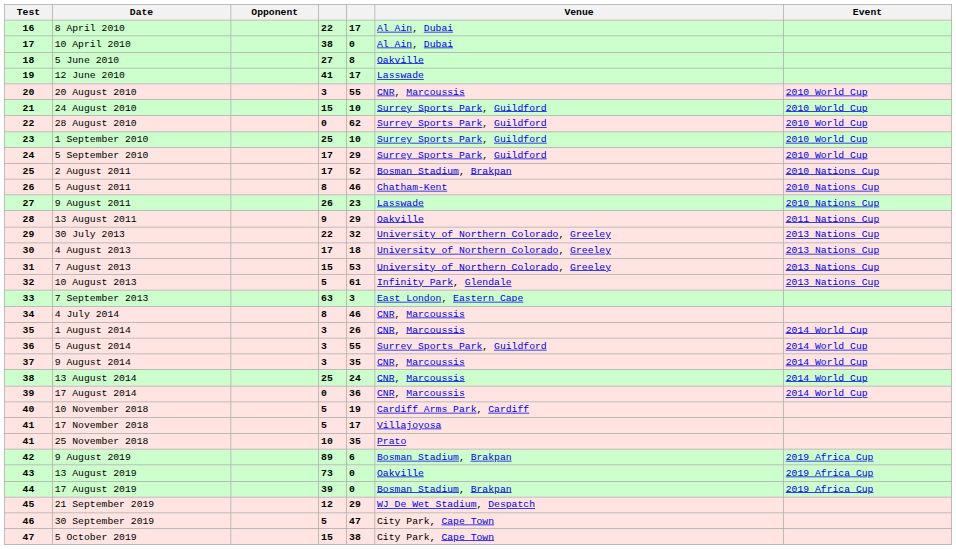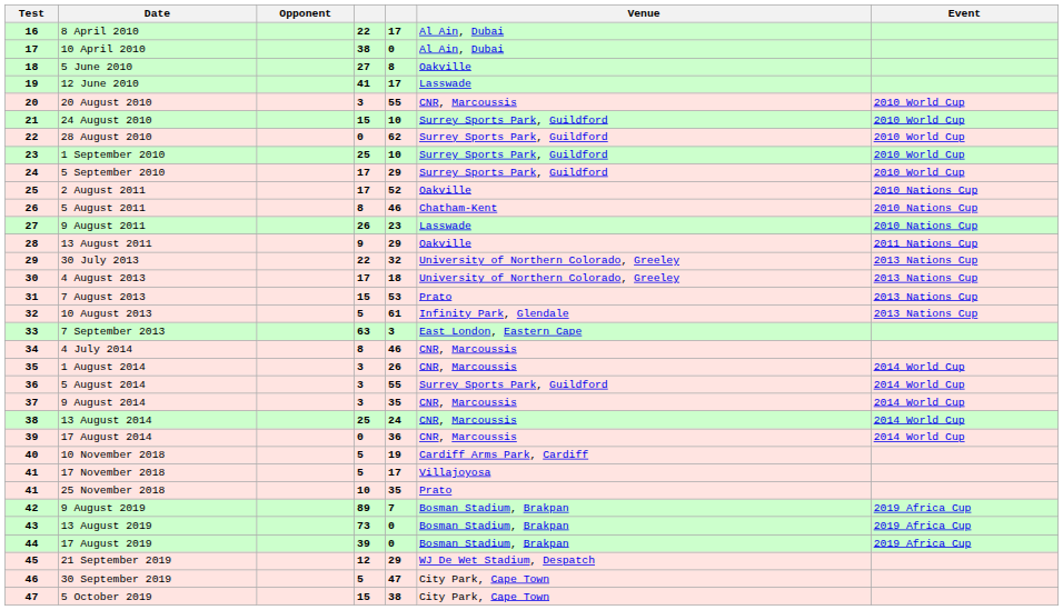 <table class="wikitable sortable" style="width:100%">
 <tr>
 <th>Test</th>
 <th>Date</th>
 <th>Opponent</th>
 <th></th>
 <th></th>
 <th>Venue</th>
 <th>Event</th>
 </tr>
 <tr bgcolor="CCFFCC">
 <td align="center"><strong>16</strong></td>
 <td>8 April 2010</td>
 <td></td>
 <td><strong>22</strong></td>
 <td><strong>17</strong></td>
 <td><a href='#'>Al Ain</a>, <a href='#'>Dubai</a></td>
 <td></td>
 </tr>
 <tr bgcolor="CCFFCC">
 <td align="center"><strong>17</strong></td>
 <td>10 April 2010</td>
 <td></td>
 <td><strong>38</strong></td>
 <td><strong>0</strong></td>
 <td><a href='#'>Al Ain</a>, <a href='#'>Dubai</a></td>
 <td></td>
 </tr>
 <tr bgcolor="CCFFCC">
 <td align="center"><strong>18</strong></td>
 <td>5 June 2010</td>
 <td></td>
 <td><strong>27</strong></td>
 <td><strong>8</strong></td>
 <td><a href='#'>Oakville</a></td>
 <td></td>
 </tr>
 <tr bgcolor="CCFFCC">
 <td align="center"><strong>19</strong></td>
 <td>12 June 2010</td>
 <td></td>
 <td><strong>41</strong></td>
 <td><strong>17</strong></td>
 <td><a href='#'>Lasswade</a></td>
 <td></td>
 </tr>
 <tr bgcolor="FFE4E1">
 <td align="center"><strong>20</strong></td>
 <td>20 August 2010</td>
 <td></td>
 <td><strong>3</strong></td>
 <td><strong>55</strong></td>
 <td><a href='#'>CNR</a>, <a href='#'>Marcoussis</a></td>
 <td><a href='#'>2010 World Cup</a></td>
 </tr>
 <tr bgcolor="CCFFCC">
 <td align="center"><strong>21</strong></td>
 <td>24 August 2010</td>
 <td></td>
 <td><strong>15</strong></td>
 <td><strong>10</strong></td>
 <td><a href='#'>Surrey Sports Park</a>, <a href='#'>Guildford</a></td>
 <td><a href='#'>2010 World Cup</a></td>
 </tr>
 <tr bgcolor="FFE4E1">
 <td align="center"><strong>22</strong></td>
 <td>28 August 2010</td>
 <td></td>
 <td><strong>0</strong></td>
 <td><strong>62</strong></td>
 <td><a href='#'>Surrey Sports Park</a>, <a href='#'>Guildford</a></td>
 <td><a href='#'>2010 World Cup</a></td>
 </tr>
 <tr bgcolor="CCFFCC">
 <td align="center"><strong>23</strong></td>
 <td>1 September 2010</td>
 <td></td>
 <td><strong>25</strong></td>
 <td><strong>10</strong></td>
 <td><a href='#'>Surrey Sports Park</a>, <a href='#'>Guildford</a></td>
 <td><a href='#'>2010 World Cup</a></td>
 </tr>
 <tr bgcolor="FFE4E1">
 <td align="center"><strong>24</strong></td>
 <td>5 September 2010</td>
 <td></td>
 <td><strong>17</strong></td>
 <td><strong>29</strong></td>
 <td><a href='#'>Surrey Sports Park</a>, <a href='#'>Guildford</a></td>
 <td><a href='#'>2010 World Cup</a></td>
 </tr>
 <tr bgcolor="FFE4E1">
 <td align="center"><strong>25</strong></td>
 <td>2 August 2011</td>
 <td></td>
 <td><strong>17</strong></td>
 <td><strong>52</strong></td>
-<td><a href='#'>Bosman Stadium</a>, <a href='#'>Brakpan</a></td>
+<td><a href='#'>Oakville</a></td>
 <td><a href='#'>2010 Nations Cup</a></td>
 </tr>
 <tr bgcolor="FFE4E1">
 <td align="center"><strong>26</strong></td>
 <td>5 August 2011</td>
 <td></td>
 <td><strong>8</strong></td>
 <td><strong>46</strong></td>
 <td><a href='#'>Chatham-Kent</a></td>
 <td><a href='#'>2010 Nations Cup</a></td>
 </tr>
 <tr bgcolor="CCFFCC">
 <td align="center"><strong>27</strong></td>
 <td>9 August 2011</td>
 <td></td>
 <td><strong>26</strong></td>
 <td><strong>23</strong></td>
 <td><a href='#'>Lasswade</a></td>
 <td><a href='#'>2010 Nations Cup</a></td>
 </tr>
 <tr bgcolor="FFE4E1">
 <td align="center"><strong>28</strong></td>
 <td>13 August 2011</td>
 <td></td>
 <td><strong>9</strong></td>
 <td><strong>29</strong></td>
 <td><a href='#'>Oakville</a></td>
 <td><a href='#'>2011 Nations Cup</a></td>
 </tr>
 <tr bgcolor="FFE4E1">
 <td align="center"><strong>29</strong></td>
 <td>30 July 2013</td>
 <td></td>
 <td><strong>22</strong></td>
 <td><strong>32</strong></td>
 <td><a href='#'>University of Northern Colorado</a>, <a href='#'>Greeley</a></td>
 <td><a href='#'>2013 Nations Cup</a></td>
 </tr>
 <tr bgcolor="FFE4E1">
 <td align="center"><strong>30</strong></td>
 <td>4 August 2013</td>
 <td></td>
 <td><strong>17</strong></td>
 <td><strong>18</strong></td>
 <td><a href='#'>University of Northern Colorado</a>, <a href='#'>Greeley</a></td>
 <td><a href='#'>2013 Nations Cup</a></td>
 </tr>
 <tr bgcolor="FFE4E1">
 <td align="center"><strong>31</strong></td>
 <td>7 August 2013</td>
 <td></td>
 <td><strong>15</strong></td>
 <td><strong>53</strong></td>
-<td><a href='#'>University of Northern Colorado</a>, <a href='#'>Greeley</a></td>
+<td><a href='#'>Prato</a></td>
 <td><a href='#'>2013 Nations Cup</a></td>
 </tr>
 <tr bgcolor="FFE4E1">
 <td align="center"><strong>32</strong></td>
 <td>10 August 2013</td>
 <td></td>
 <td><strong>5</strong></td>
 <td><strong>61</strong></td>
 <td><a href='#'>Infinity Park</a>, <a href='#'>Glendale</a></td>
 <td><a href='#'>2013 Nations Cup</a></td>
 </tr>
 <tr bgcolor="CCFFCC">
 <td align="center"><strong>33</strong></td>
 <td>7 September 2013</td>
 <td></td>
 <td><strong>63</strong></td>
 <td><strong>3</strong></td>
 <td><a href='#'>East London</a>, <a href='#'>Eastern Cape</a></td>
 <td></td>
 </tr>
 <tr bgcolor="FFE4E1">
 <td align="center"><strong>34</strong></td>
 <td>4 July 2014</td>
 <td></td>
 <td><strong>8</strong></td>
 <td><strong>46</strong></td>
 <td><a href='#'>CNR</a>, <a href='#'>Marcoussis</a></td>
 <td></td>
 </tr>
 <tr bgcolor="FFE4E1">
 <td align="center"><strong>35</strong></td>
 <td>1 August 2014</td>
 <td></td>
 <td><strong>3</strong></td>
 <td><strong>26</strong></td>
 <td><a href='#'>CNR</a>, <a href='#'>Marcoussis</a></td>
 <td><a href='#'>2014 World Cup</a></td>
 </tr>
 <tr bgcolor="FFE4E1">
 <td align="center"><strong>36</strong></td>
 <td>5 August 2014</td>
 <td></td>
 <td><strong>3</strong></td>
 <td><strong>55</strong></td>
 <td><a href='#'>Surrey Sports Park</a>, <a href='#'>Guildford</a></td>
 <td><a href='#'>2014 World Cup</a></td>
 </tr>
 <tr bgcolor="FFE4E1">
 <td align="center"><strong>37</strong></td>
 <td>9 August 2014</td>
 <td></td>
 <td><strong>3</strong></td>
 <td><strong>35</strong></td>
 <td><a href='#'>CNR</a>, <a href='#'>Marcoussis</a></td>
 <td><a href='#'>2014 World Cup</a></td>
 </tr>
 <tr bgcolor="CCFFCC">
 <td align="center"><strong>38</strong></td>
 <td>13 August 2014</td>
 <td></td>
 <td><strong>25</strong></td>
 <td><strong>24</strong></td>
 <td><a href='#'>CNR</a>, <a href='#'>Marcoussis</a></td>
 <td><a href='#'>2014 World Cup</a></td>
 </tr>
 <tr bgcolor="FFE4E1">
 <td align="center"><strong>39</strong></td>
 <td>17 August 2014</td>
 <td></td>
 <td><strong>0</strong></td>
 <td><strong>36</strong></td>
 <td><a href='#'>CNR</a>, <a href='#'>Marcoussis</a></td>
 <td><a href='#'>2014 World Cup</a></td>
 </tr>
 <tr bgcolor="FFE4E1">
 <td align="center"><strong>40</strong></td>
 <td>10 November 2018</td>
 <td></td>
 <td><strong>5</strong></td>
 <td><strong>19</strong></td>
 <td><a href='#'>Cardiff Arms Park</a>, <a href='#'>Cardiff</a></td>
 <td></td>
 </tr>
 <tr bgcolor="FFE4E1">
 <td align="center"><strong>41</strong></td>
 <td>17 November 2018</td>
 <td></td>
 <td><strong>5</strong></td>
 <td><strong>17</strong></td>
 <td><a href='#'>Villajoyosa</a></td>
 <td></td>
 </tr>
 <tr bgcolor="FFE4E1">
 <td align="center"><strong>41</strong></td>
 <td>25 November 2018</td>
 <td></td>
 <td><strong>10</strong></td>
 <td><strong>35</strong></td>
 <td><a href='#'>Prato</a></td>
 <td></td>
 </tr>
 <tr bgcolor="CCFFCC">
 <td align="center"><strong>42</strong></td>
 <td>9 August 2019</td>
 <td></td>
 <td><strong>89</strong></td>
-<td><strong>6</strong></td>
+<td><strong>7</strong></td>
 <td><a href='#'>Bosman Stadium</a>, <a href='#'>Brakpan</a></td>
 <td><a href='#'>2019 Africa Cup</a></td>
 </tr>
 <tr bgcolor="CCFFCC">
 <td align="center"><strong>43</strong></td>
 <td>13 August 2019</td>
 <td></td>
 <td><strong>73</strong></td>
 <td><strong>0</strong></td>
-<td><a href='#'>Oakville</a></td>
+<td><a href='#'>Bosman Stadium</a>, <a href='#'>Brakpan</a></td>
 <td><a href='#'>2019 Africa Cup</a></td>
 </tr>
 <tr bgcolor="CCFFCC">
 <td align="center"><strong>44</strong></td>
 <td>17 August 2019</td>
 <td></td>
 <td><strong>39</strong></td>
 <td><strong>0</strong></td>
 <td><a href='#'>Bosman Stadium</a>, <a href='#'>Brakpan</a></td>
 <td><a href='#'>2019 Africa Cup</a></td>
 </tr>
 <tr bgcolor="FFE4E1">
 <td align="center"><strong>45</strong></td>
 <td>21 September 2019</td>
 <td></td>
 <td><strong>12</strong></td>
 <td><strong>29</strong></td>
 <td><a href='#'>WJ De Wet Stadium</a>, <a href='#'>Despatch</a></td>
 <td></td>
 </tr>
 <tr bgcolor="FFE4E1">
 <td align="center"><strong>46</strong></td>
 <td>30 September 2019</td>
 <td></td>
 <td><strong>5</strong></td>
 <td><strong>47</strong></td>
 <td>City Park, <a href='#'>Cape Town</a></td>
 <td></td>
 </tr>
 <tr bgcolor="FFE4E1">
 <td align="center"><strong>47</strong></td>
 <td>5 October 2019</td>
 <td></td>
 <td><strong>15</strong></td>
 <td><strong>38</strong></td>
 <td>City Park, <a href='#'>Cape Town</a></td>
 <td></td>
 </tr>
 </table>
